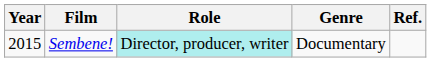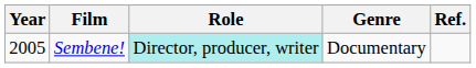 <table class="wikitable">
 <tr>
 <th>Year</th>
 <th>Film</th>
 <th>Role</th>
 <th>Genre</th>
 <th>Ref.</th>
 </tr>
 <tr>
-<td>2015</td>
+<td>2005</td>
 <td><em><a href='#'>Sembene!</a></em></td>
 <td style="background: paleturquoise;">Director, producer, writer</td>
 <td>Documentary</td>
 <td></td>
 </tr>
 </table>
